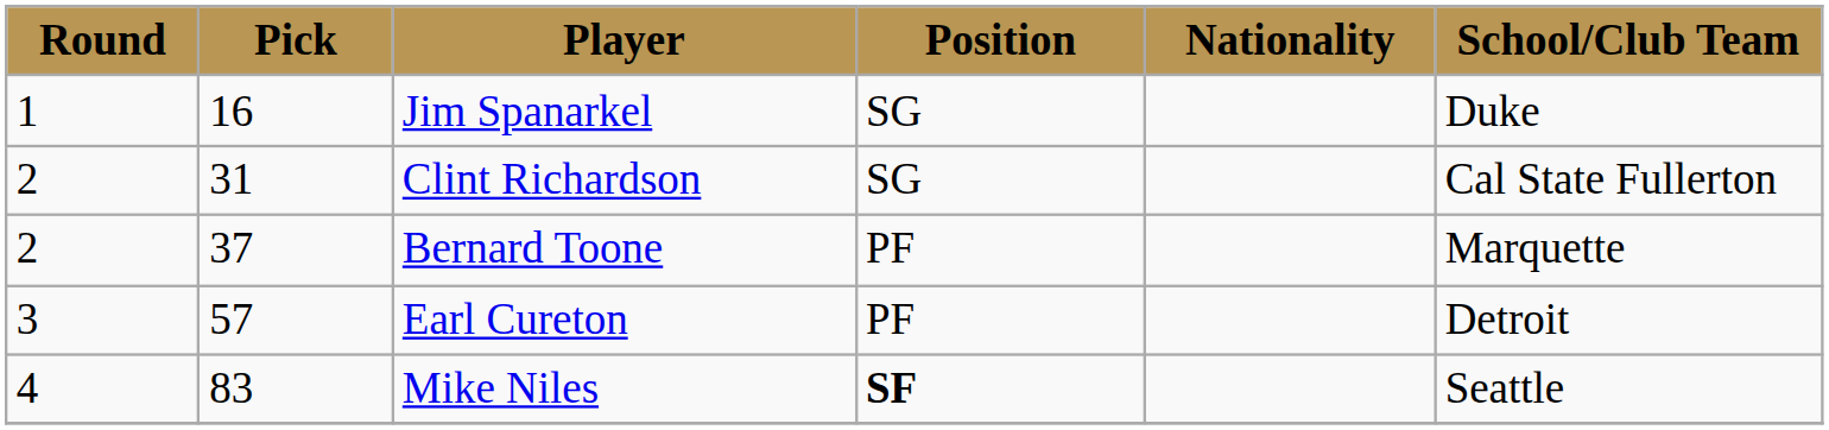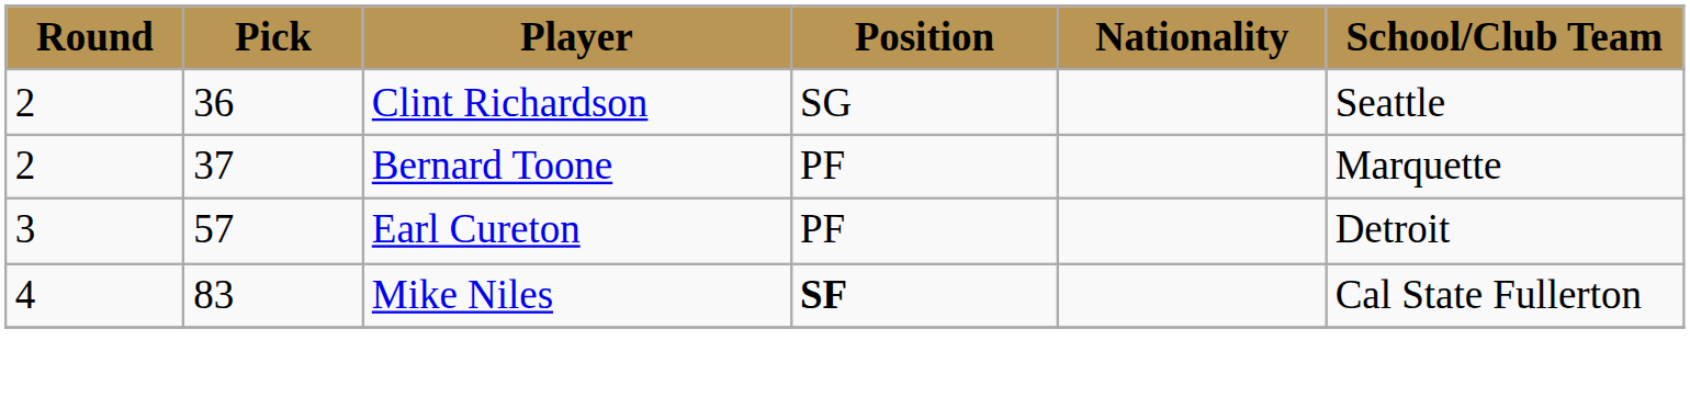 <table class="wikitable sortable sortable">
 <tr>
 <th style="background:#B99653;" width="10%">Round</th>
 <th style="background:#B99653;" width="10%">Pick</th>
 <th style="background:#B99653;" width="24%">Player</th>
 <th style="background:#B99653;" width="15%">Position</th>
 <th style="background:#B99653;" width="15%">Nationality</th>
 <th style="background:#B99653;" width="20%">School/Club Team</th>
 </tr>
 <tr>
-<td>1</td>
-<td>16</td>
-<td><a href='#'>Jim Spanarkel</a></td>
-<td>SG</td>
-<td></td>
-<td>Duke</td>
-</tr>
-<tr>
 <td>2</td>
-<td>31</td>
+<td>36</td>
 <td><a href='#'>Clint Richardson</a></td>
 <td>SG</td>
 <td></td>
-<td>Cal State Fullerton</td>
+<td>Seattle</td>
 </tr>
 <tr>
 <td>2</td>
 <td>37</td>
 <td><a href='#'>Bernard Toone</a></td>
 <td>PF</td>
 <td></td>
 <td>Marquette</td>
 </tr>
 <tr>
 <td>3</td>
 <td>57</td>
 <td><a href='#'>Earl Cureton</a></td>
 <td>PF</td>
 <td></td>
 <td>Detroit</td>
 </tr>
 <tr>
 <td>4</td>
 <td>83</td>
 <td><a href='#'>Mike Niles</a></td>
 <td><strong>SF</strong></td>
 <td></td>
-<td>Seattle</td>
+<td>Cal State Fullerton</td>
 </tr>
 <tr>
 </tr>
 </table>
